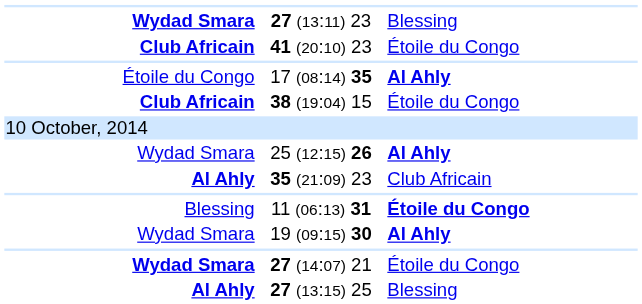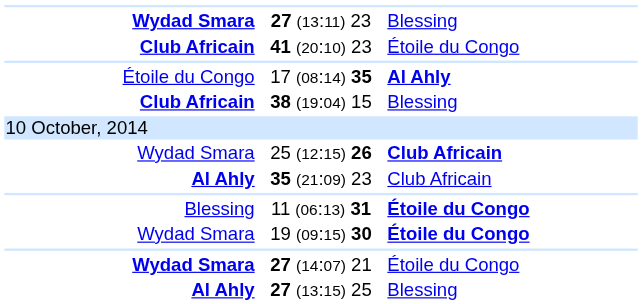 <table style="text-align:center" width=550>
 <tr>
 <th width=30%></th>
 <th width=15%></th>
 <th width=30%></th>
 </tr>
 <tr align="left" bgcolor=#D0E7FF>
 <td colspan=4></td>
 </tr>
 <tr>
 <td align="right"><strong><a href='#'>Wydad Smara</a></strong> </td>
 <td><strong>27</strong> <small>(13</small>:<small>11)</small> 23</td>
 <td align=left> <a href='#'>Blessing</a></td>
 </tr>
 <tr>
 <td align="right"><strong><a href='#'>Club Africain</a></strong> </td>
 <td><strong>41</strong> <small>(20</small>:<small>10)</small> 23</td>
 <td align=left> <a href='#'>Étoile du Congo</a></td>
 </tr>
 <tr align="left" bgcolor=#D0E7FF>
 <td colspan=4></td>
 </tr>
 <tr>
 <td align="right"><a href='#'>Étoile du Congo</a> </td>
 <td>17 <small>(08</small>:<small>14)</small> <strong>35</strong></td>
 <td align=left> <strong><a href='#'>Al Ahly</a></strong></td>
 </tr>
 <tr>
 <td align="right"><strong><a href='#'>Club Africain</a></strong> </td>
 <td><strong>38</strong> <small>(19</small>:<small>04)</small> 15</td>
-<td align=left> <a href='#'>Étoile du Congo</a></td>
+<td align=left> <a href='#'>Blessing</a></td>
 </tr>
 <tr align="left" bgcolor=#D0E7FF>
 <td colspan=4>10 October, 2014</td>
 </tr>
 <tr>
 <td align="right"><a href='#'>Wydad Smara</a> </td>
 <td>25 <small>(12</small>:<small>15)</small> <strong>26</strong></td>
-<td align=left> <strong><a href='#'>Al Ahly</a></strong></td>
+<td align=left> <strong><a href='#'>Club Africain</a></strong></td>
 </tr>
 <tr>
 <td align="right"><strong><a href='#'>Al Ahly</a></strong> </td>
 <td><strong>35</strong> <small>(21</small>:<small>09)</small> 23</td>
 <td align=left> <a href='#'>Club Africain</a></td>
 </tr>
 <tr align="left" bgcolor=#D0E7FF>
 <td colspan=4></td>
 </tr>
 <tr>
 <td align="right"><a href='#'>Blessing</a> </td>
 <td>11 <small>(06</small>:<small>13)</small> <strong>31</strong></td>
 <td align=left> <strong><a href='#'>Étoile du Congo</a></strong></td>
 </tr>
 <tr>
 <td align="right"><a href='#'>Wydad Smara</a> </td>
 <td>19 <small>(09</small>:<small>15)</small> <strong>30</strong></td>
-<td align=left> <strong><a href='#'>Al Ahly</a></strong></td>
+<td align=left> <strong><a href='#'>Étoile du Congo</a></strong></td>
 </tr>
 <tr align="left" bgcolor=#D0E7FF>
 <td colspan=4></td>
 </tr>
 <tr>
 <td align="right"><strong><a href='#'>Wydad Smara</a></strong> </td>
 <td><strong>27</strong> <small>(14</small>:<small>07)</small> 21</td>
 <td align=left> <a href='#'>Étoile du Congo</a></td>
 </tr>
 <tr>
 <td align="right"><strong><a href='#'>Al Ahly</a></strong> </td>
 <td><strong>27</strong> <small>(13</small>:<small>15)</small> 25</td>
 <td align=left> <a href='#'>Blessing</a></td>
 </tr>
 </table>
